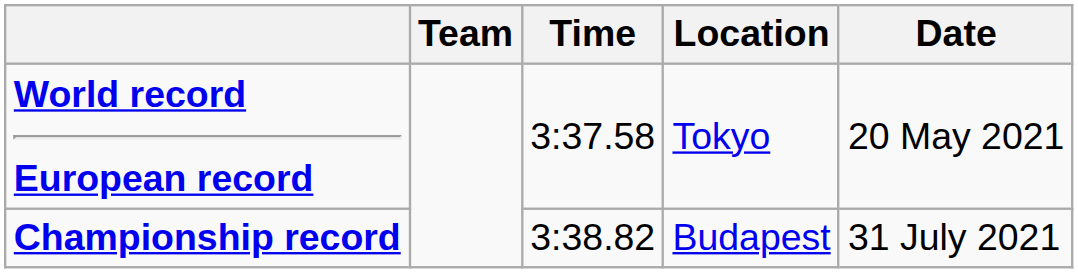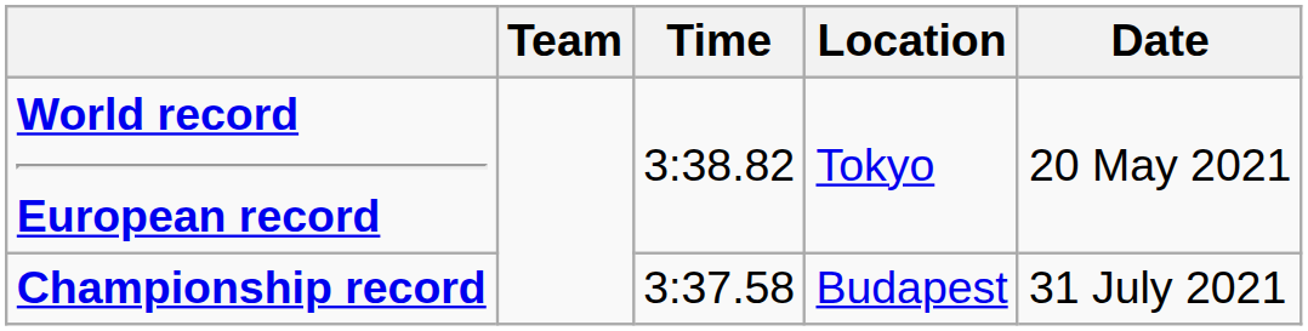 <table class=wikitable>
 <tr>
 <th></th>
 <th>Team</th>
 <th>Time</th>
 <th>Location</th>
 <th>Date</th>
 </tr>
 <tr>
 <td><strong><a href='#'>World record</a><hr><a href='#'>European record</a></strong></td>
 <td rowspan=2></td>
-<td>3:37.58</td>
+<td>3:38.82</td>
 <td><a href='#'>Tokyo</a></td>
 <td>20 May 2021</td>
 </tr>
 <tr>
 <td><strong><a href='#'>Championship record</a></strong></td>
-<td>3:38.82</td>
+<td>3:37.58</td>
 <td><a href='#'>Budapest</a></td>
 <td>31 July 2021</td>
 </tr>
 </table>
